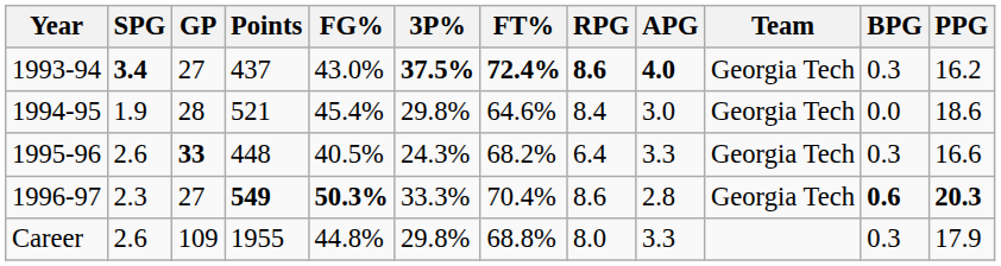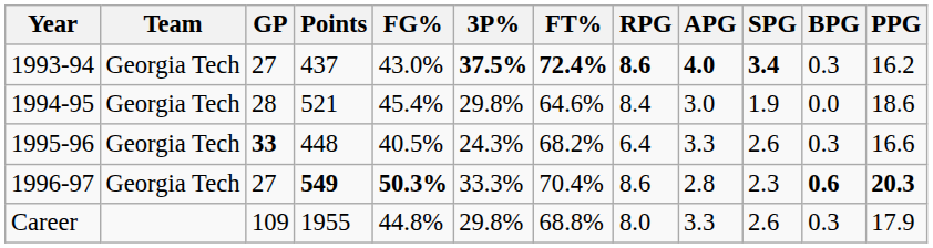 <table class="wikitable">
 <tr>
 <th>Year</th>
-<th>SPG</th>
+<th>Team</th>
 <th>GP</th>
 <th>Points</th>
 <th>FG%</th>
 <th>3P%</th>
 <th>FT%</th>
 <th>RPG</th>
 <th>APG</th>
-<th>Team</th>
+<th>SPG</th>
 <th>BPG</th>
 <th>PPG</th>
 </tr>
 <tr>
 <td>1993-94</td>
-<td><strong>3.4</strong></td>
+<td>Georgia Tech</td>
 <td>27</td>
 <td>437</td>
 <td>43.0%</td>
 <td><strong>37.5%</strong></td>
 <td><strong>72.4%</strong></td>
 <td><strong>8.6</strong></td>
 <td><strong>4.0</strong></td>
-<td>Georgia Tech</td>
+<td><strong>3.4</strong></td>
 <td>0.3</td>
 <td>16.2</td>
 </tr>
 <tr>
 <td>1994-95</td>
-<td>1.9</td>
+<td>Georgia Tech</td>
 <td>28</td>
 <td>521</td>
 <td>45.4%</td>
 <td>29.8%</td>
 <td>64.6%</td>
 <td>8.4</td>
 <td>3.0</td>
-<td>Georgia Tech</td>
+<td>1.9</td>
 <td>0.0</td>
 <td>18.6</td>
 </tr>
 <tr>
 <td>1995-96</td>
-<td>2.6</td>
+<td>Georgia Tech</td>
 <td><strong>33</strong></td>
 <td>448</td>
 <td>40.5%</td>
 <td>24.3%</td>
 <td>68.2%</td>
 <td>6.4</td>
 <td>3.3</td>
-<td>Georgia Tech</td>
+<td>2.6</td>
 <td>0.3</td>
 <td>16.6</td>
 </tr>
 <tr>
 <td>1996-97</td>
-<td>2.3</td>
+<td>Georgia Tech</td>
 <td>27</td>
 <td><strong>549</strong></td>
 <td><strong>50.3%</strong></td>
 <td>33.3%</td>
 <td>70.4%</td>
 <td>8.6</td>
 <td>2.8</td>
-<td>Georgia Tech</td>
+<td>2.3</td>
 <td><strong>0.6</strong></td>
 <td><strong>20.3</strong></td>
 </tr>
 <tr>
 <td>Career</td>
-<td>2.6</td>
+<td></td>
 <td>109</td>
 <td>1955</td>
 <td>44.8%</td>
 <td>29.8%</td>
 <td>68.8%</td>
 <td>8.0</td>
 <td>3.3</td>
-<td></td>
+<td>2.6</td>
 <td>0.3</td>
 <td>17.9</td>
 </tr>
 </table>
